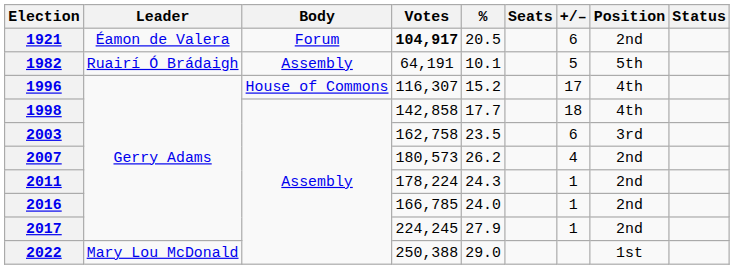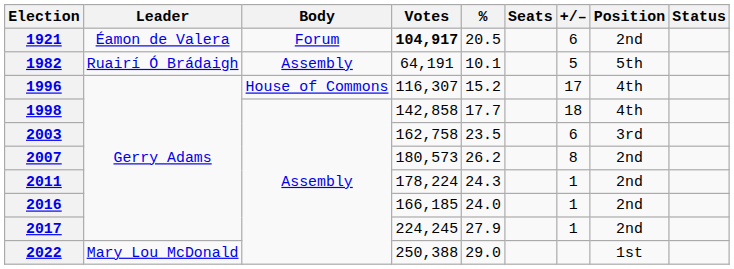 <table class="wikitable" style="font-size:97%; text-align:center;">
 <tr>
 <th>Election</th>
 <th>Leader</th>
 <th>Body</th>
 <th>Votes</th>
 <th>%</th>
 <th>Seats</th>
 <th>+/–</th>
 <th>Position</th>
 <th>Status</th>
 </tr>
 <tr>
 <th><a href='#'>1921</a></th>
 <td><a href='#'>Éamon de Valera</a></td>
 <td><a href='#'>Forum</a></td>
 <td><strong>104,917</strong></td>
 <td>20.5</td>
 <td></td>
 <td> 6</td>
 <td> 2nd</td>
 <td></td>
 </tr>
 <tr>
 <th><a href='#'>1982</a></th>
 <td><a href='#'>Ruairí Ó Brádaigh</a></td>
 <td><a href='#'>Assembly</a></td>
 <td>64,191</td>
 <td>10.1</td>
 <td></td>
 <td> 5</td>
 <td> 5th</td>
 <td></td>
 </tr>
 <tr>
 <th><a href='#'>1996</a></th>
 <td rowspan="7"><a href='#'>Gerry Adams</a></td>
 <td><a href='#'>House of Commons</a></td>
 <td>116,307</td>
 <td>15.2</td>
 <td></td>
 <td> 17</td>
 <td> 4th</td>
 <td></td>
 </tr>
 <tr>
 <th><a href='#'>1998</a></th>
 <td rowspan="7"><a href='#'>Assembly</a></td>
 <td>142,858</td>
 <td>17.7</td>
 <td></td>
 <td> 18</td>
 <td> 4th</td>
 <td></td>
 </tr>
 <tr>
 <th><a href='#'>2003</a></th>
 <td>162,758</td>
 <td>23.5</td>
 <td></td>
 <td> 6</td>
 <td> 3rd</td>
 <td></td>
 </tr>
 <tr>
 <th><a href='#'>2007</a></th>
 <td>180,573</td>
 <td>26.2</td>
 <td></td>
-<td> 4</td>
+<td> 8</td>
 <td> 2nd</td>
 <td></td>
 </tr>
 <tr>
 <th><a href='#'>2011</a></th>
 <td>178,224</td>
 <td>24.3</td>
 <td></td>
 <td> 1</td>
 <td> 2nd</td>
 <td></td>
 </tr>
 <tr>
 <th><a href='#'>2016</a></th>
-<td>166,785</td>
+<td>166,185</td>
 <td>24.0</td>
 <td></td>
 <td> 1</td>
 <td> 2nd</td>
 <td></td>
 </tr>
 <tr>
 <th><a href='#'>2017</a></th>
 <td>224,245</td>
 <td>27.9</td>
 <td></td>
 <td> 1</td>
 <td> 2nd</td>
 <td></td>
 </tr>
 <tr>
 <th><a href='#'>2022</a></th>
 <td><a href='#'>Mary Lou McDonald</a></td>
 <td>250,388</td>
 <td>29.0</td>
 <td></td>
 <td></td>
 <td> 1st</td>
 <td></td>
 </tr>
 </table>
